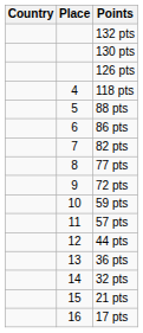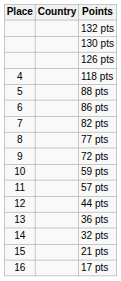 <table class=wikitable>
 <tr>
+<th>Place</th>
 <th>Country</th>
-<th>Place</th>
 <th>Points</th>
 </tr>
 <tr>
+<td align=center></td>
 <td></td>
-<td align=center></td>
 <td>132 pts</td>
 </tr>
 <tr>
+<td align=center></td>
 <td></td>
-<td align=center></td>
 <td>130 pts</td>
 </tr>
 <tr>
+<td align=center></td>
 <td></td>
-<td align=center></td>
 <td>126 pts</td>
 </tr>
 <tr>
+<td align=center>4</td>
 <td></td>
-<td align=center>4</td>
 <td>118 pts</td>
 </tr>
 <tr>
+<td align=center>5</td>
 <td></td>
-<td align=center>5</td>
 <td>88 pts</td>
 </tr>
 <tr>
+<td align=center>6</td>
 <td></td>
-<td align=center>6</td>
 <td>86 pts</td>
 </tr>
 <tr>
+<td align=center>7</td>
 <td></td>
-<td align=center>7</td>
 <td>82 pts</td>
 </tr>
 <tr>
+<td align=center>8</td>
 <td></td>
-<td align=center>8</td>
 <td>77 pts</td>
 </tr>
 <tr>
+<td align=center>9</td>
 <td></td>
-<td align=center>9</td>
 <td>72 pts</td>
 </tr>
 <tr>
+<td align=center>10</td>
 <td></td>
-<td align=center>10</td>
 <td>59 pts</td>
 </tr>
 <tr>
+<td align=center>11</td>
 <td></td>
-<td align=center>11</td>
 <td>57 pts</td>
 </tr>
 <tr>
+<td align=center>12</td>
 <td></td>
-<td align=center>12</td>
 <td>44 pts</td>
 </tr>
 <tr>
+<td align=center>13</td>
 <td></td>
-<td align=center>13</td>
 <td>36 pts</td>
 </tr>
 <tr>
+<td align=center>14</td>
 <td></td>
-<td align=center>14</td>
 <td>32 pts</td>
 </tr>
 <tr>
+<td align=center>15</td>
 <td></td>
-<td align=center>15</td>
 <td>21 pts</td>
 </tr>
 <tr>
+<td align=center>16</td>
 <td></td>
-<td align=center>16</td>
 <td>17 pts</td>
 </tr>
 </table>
